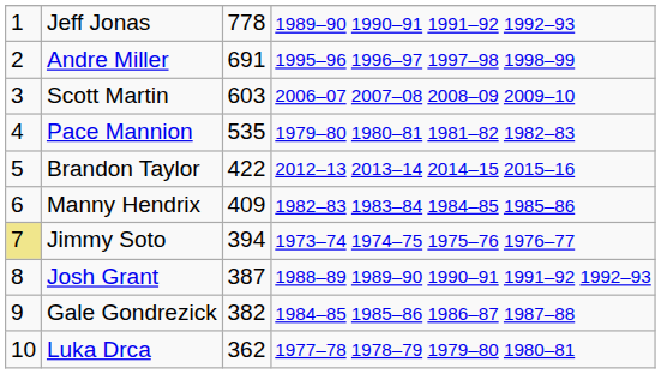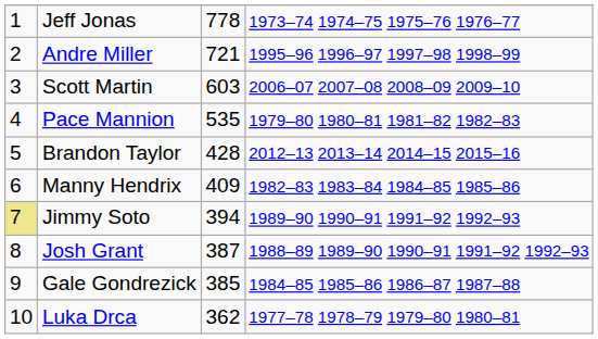 <table class="wikitable">
 <tr>
 </tr>
 <tr>
 <td>1</td>
 <td>Jeff Jonas</td>
 <td>778</td>
-<td style="font-size:80%;"><a href='#'>1989–90</a> <a href='#'>1990–91</a> <a href='#'>1991–92</a> <a href='#'>1992–93</a></td>
+<td style="font-size:80%;"><a href='#'>1973–74</a> <a href='#'>1974–75</a> <a href='#'>1975–76</a> <a href='#'>1976–77</a></td>
 </tr>
 <tr>
 <td>2</td>
 <td><a href='#'>Andre Miller</a></td>
-<td>691</td>
+<td>721</td>
 <td style="font-size:80%;"><a href='#'>1995–96</a> <a href='#'>1996–97</a> <a href='#'>1997–98</a> <a href='#'>1998–99</a></td>
 </tr>
 <tr>
 <td>3</td>
 <td>Scott Martin</td>
 <td>603</td>
 <td style="font-size:80%;"><a href='#'>2006–07</a> <a href='#'>2007–08</a> <a href='#'>2008–09</a> <a href='#'>2009–10</a></td>
 </tr>
 <tr>
 <td>4</td>
 <td><a href='#'>Pace Mannion</a></td>
 <td>535</td>
 <td style="font-size:80%;"><a href='#'>1979–80</a> <a href='#'>1980–81</a> <a href='#'>1981–82</a> <a href='#'>1982–83</a></td>
 </tr>
 <tr>
 <td>5</td>
 <td>Brandon Taylor</td>
-<td>422</td>
+<td>428</td>
 <td style="font-size:80%;"><a href='#'>2012–13</a> <a href='#'>2013–14</a> <a href='#'>2014–15</a> <a href='#'>2015–16</a></td>
 </tr>
 <tr>
 <td>6</td>
 <td>Manny Hendrix</td>
 <td>409</td>
 <td style="font-size:80%;"><a href='#'>1982–83</a> <a href='#'>1983–84</a> <a href='#'>1984–85</a> <a href='#'>1985–86</a></td>
 </tr>
 <tr>
 <td style="background: khaki;">7</td>
 <td>Jimmy Soto</td>
 <td>394</td>
-<td style="font-size:80%;"><a href='#'>1973–74</a> <a href='#'>1974–75</a> <a href='#'>1975–76</a> <a href='#'>1976–77</a></td>
+<td style="font-size:80%;"><a href='#'>1989–90</a> <a href='#'>1990–91</a> <a href='#'>1991–92</a> <a href='#'>1992–93</a></td>
 </tr>
 <tr>
 <td>8</td>
 <td><a href='#'>Josh Grant</a></td>
 <td>387</td>
 <td style="font-size:80%;"><a href='#'>1988–89</a> <a href='#'>1989–90</a> <a href='#'>1990–91</a> <a href='#'>1991–92</a> <a href='#'>1992–93</a></td>
 </tr>
 <tr>
 <td>9</td>
 <td>Gale Gondrezick</td>
-<td>382</td>
+<td>385</td>
 <td style="font-size:80%;"><a href='#'>1984–85</a> <a href='#'>1985–86</a> <a href='#'>1986–87</a> <a href='#'>1987–88</a></td>
 </tr>
 <tr>
 <td>10</td>
 <td><a href='#'>Luka Drca</a></td>
 <td>362</td>
 <td style="font-size:80%;"><a href='#'>1977–78</a> <a href='#'>1978–79</a> <a href='#'>1979–80</a> <a href='#'>1980–81</a></td>
 </tr>
 </table>
